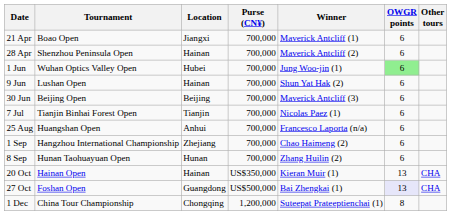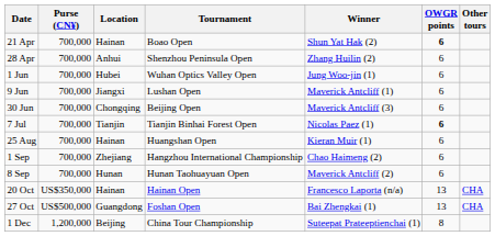 <table class="wikitable" style="font-size:95%">
 <tr>
 <th>Date</th>
+<th>Purse<br>(<a href='#'>CN¥</a>)</th>
+<th>Location</th>
 <th>Tournament</th>
-<th>Location</th>
-<th>Purse<br>(<a href='#'>CN¥</a>)</th>
 <th>Winner</th>
 <th><a href='#'>OWGR</a><br>points</th>
 <th>Other<br>tours</th>
 </tr>
 <tr>
 <td>21 Apr</td>
+<td align=right>700,000</td>
+<td>Hainan</td>
 <td>Boao Open</td>
+<td> <a href='#'>Shun Yat Hak</a> (2)</td>
+<td align=center><strong>6</strong></td>
+<td></td>
+</tr>
+<tr>
+<td>28 Apr</td>
+<td align=right>700,000</td>
+<td>Anhui</td>
+<td>Shenzhou Peninsula Open</td>
+<td> <a href='#'>Zhang Huilin</a> (2)</td>
+<td align=center>6</td>
+<td></td>
+</tr>
+<tr>
+<td>1 Jun</td>
+<td align=right>700,000</td>
+<td>Hubei</td>
+<td>Wuhan Optics Valley Open</td>
+<td> <a href='#'>Jung Woo-jin</a> (1)</td>
+<td align=center>6</td>
+<td></td>
+</tr>
+<tr>
+<td>9 Jun</td>
+<td align=right>700,000</td>
 <td>Jiangxi</td>
-<td align=right>700,000</td>
+<td>Lushan Open</td>
 <td> <a href='#'>Maverick Antcliff</a> (1)</td>
 <td align=center>6</td>
 <td></td>
 </tr>
 <tr>
-<td>28 Apr</td>
-<td>Shenzhou Peninsula Open</td>
-<td>Hainan</td>
+<td>30 Jun</td>
 <td align=right>700,000</td>
-<td> <a href='#'>Maverick Antcliff</a> (2)</td>
-<td align=center>6</td>
-<td></td>
-</tr>
-<tr>
-<td>1 Jun</td>
-<td>Wuhan Optics Valley Open</td>
-<td>Hubei</td>
-<td align=right>700,000</td>
-<td> <a href='#'>Jung Woo-jin</a> (1)</td>
-<td align=center style="background: lightgreen;">6</td>
-<td></td>
-</tr>
-<tr>
-<td>9 Jun</td>
-<td>Lushan Open</td>
-<td>Hainan</td>
-<td align=right>700,000</td>
-<td> <a href='#'>Shun Yat Hak</a> (2)</td>
-<td align=center>6</td>
-<td></td>
-</tr>
-<tr>
-<td>30 Jun</td>
+<td>Chongqing</td>
 <td>Beijing Open</td>
-<td>Beijing</td>
-<td align=right>700,000</td>
 <td> <a href='#'>Maverick Antcliff</a> (3)</td>
 <td align=center>6</td>
 <td></td>
 </tr>
 <tr>
 <td>7 Jul</td>
+<td align=right>700,000</td>
+<td>Tianjin</td>
 <td>Tianjin Binhai Forest Open</td>
-<td>Tianjin</td>
-<td align=right>700,000</td>
 <td> <a href='#'>Nicolas Paez</a> (1)</td>
-<td align=center>6</td>
+<td align=center><strong>6</strong></td>
 <td></td>
 </tr>
 <tr>
 <td>25 Aug</td>
+<td align=right>700,000</td>
+<td>Hainan</td>
 <td>Huangshan Open</td>
-<td>Anhui</td>
-<td align=right>700,000</td>
-<td> <a href='#'>Francesco Laporta</a> (n/a)</td>
+<td> <a href='#'>Kieran Muir</a> (1)</td>
 <td align=center>6</td>
 <td></td>
 </tr>
 <tr>
 <td>1 Sep</td>
+<td align=right>700,000</td>
+<td>Zhejiang</td>
 <td>Hangzhou International Championship</td>
-<td>Zhejiang</td>
-<td align=right>700,000</td>
 <td> <a href='#'>Chao Haimeng</a> (2)</td>
 <td align=center>6</td>
 <td></td>
 </tr>
 <tr>
 <td>8 Sep</td>
+<td align=right>700,000</td>
+<td>Hunan</td>
 <td>Hunan Taohuayuan Open</td>
-<td>Hunan</td>
-<td align=right>700,000</td>
-<td> <a href='#'>Zhang Huilin</a> (2)</td>
+<td> <a href='#'>Maverick Antcliff</a> (2)</td>
 <td align=center>6</td>
 <td></td>
 </tr>
 <tr>
 <td>20 Oct</td>
+<td align=right>US$350,000</td>
+<td>Hainan</td>
 <td><a href='#'>Hainan Open</a></td>
-<td>Hainan</td>
-<td align=right>US$350,000</td>
-<td> <a href='#'>Kieran Muir</a> (1)</td>
+<td> <a href='#'>Francesco Laporta</a> (n/a)</td>
 <td align=center>13</td>
 <td><a href='#'>CHA</a></td>
 </tr>
 <tr>
 <td>27 Oct</td>
+<td align=right>US$500,000</td>
+<td>Guangdong</td>
 <td><a href='#'>Foshan Open</a></td>
-<td>Guangdong</td>
-<td align=right>US$500,000</td>
 <td> <a href='#'>Bai Zhengkai</a> (1)</td>
-<td align=center style="background: lavender;">13</td>
+<td align=center>13</td>
 <td><a href='#'>CHA</a></td>
 </tr>
 <tr>
 <td>1 Dec</td>
+<td align=right>1,200,000</td>
+<td>Beijing</td>
 <td>China Tour Championship</td>
-<td>Chongqing</td>
-<td align=right>1,200,000</td>
 <td> <a href='#'>Suteepat Prateeptienchai</a> (1)</td>
 <td align=center>8</td>
 <td></td>
 </tr>
 </table>
